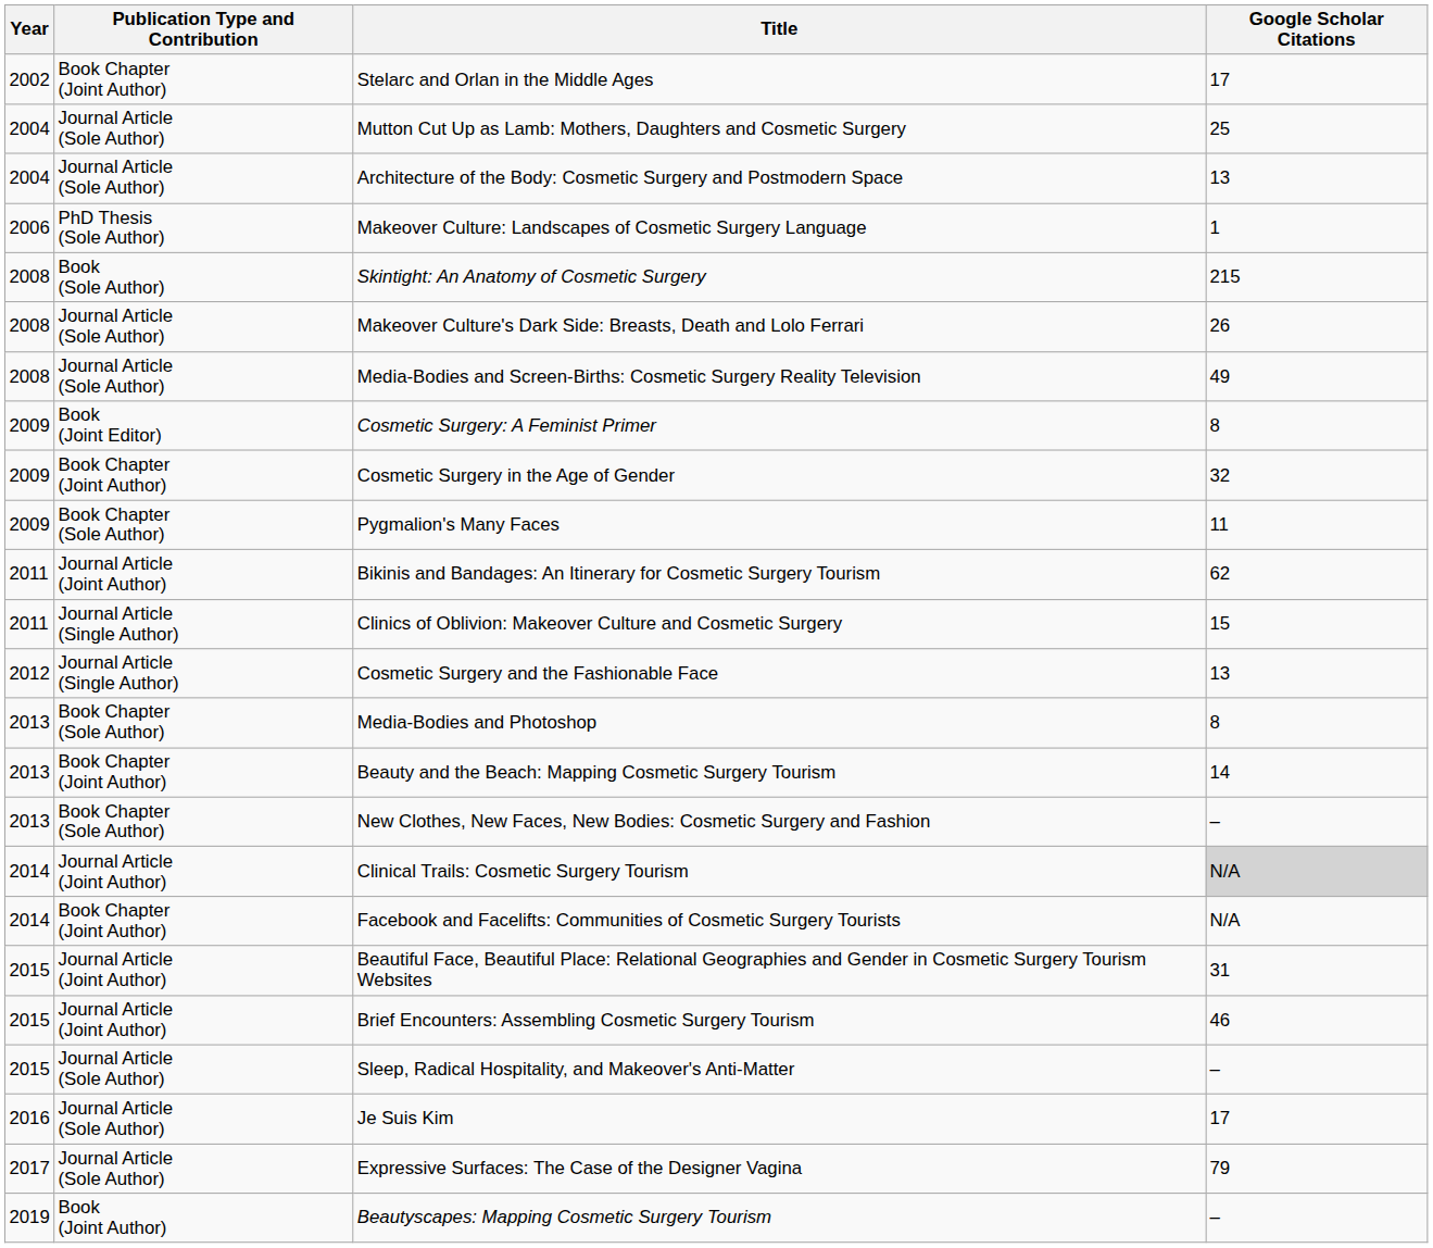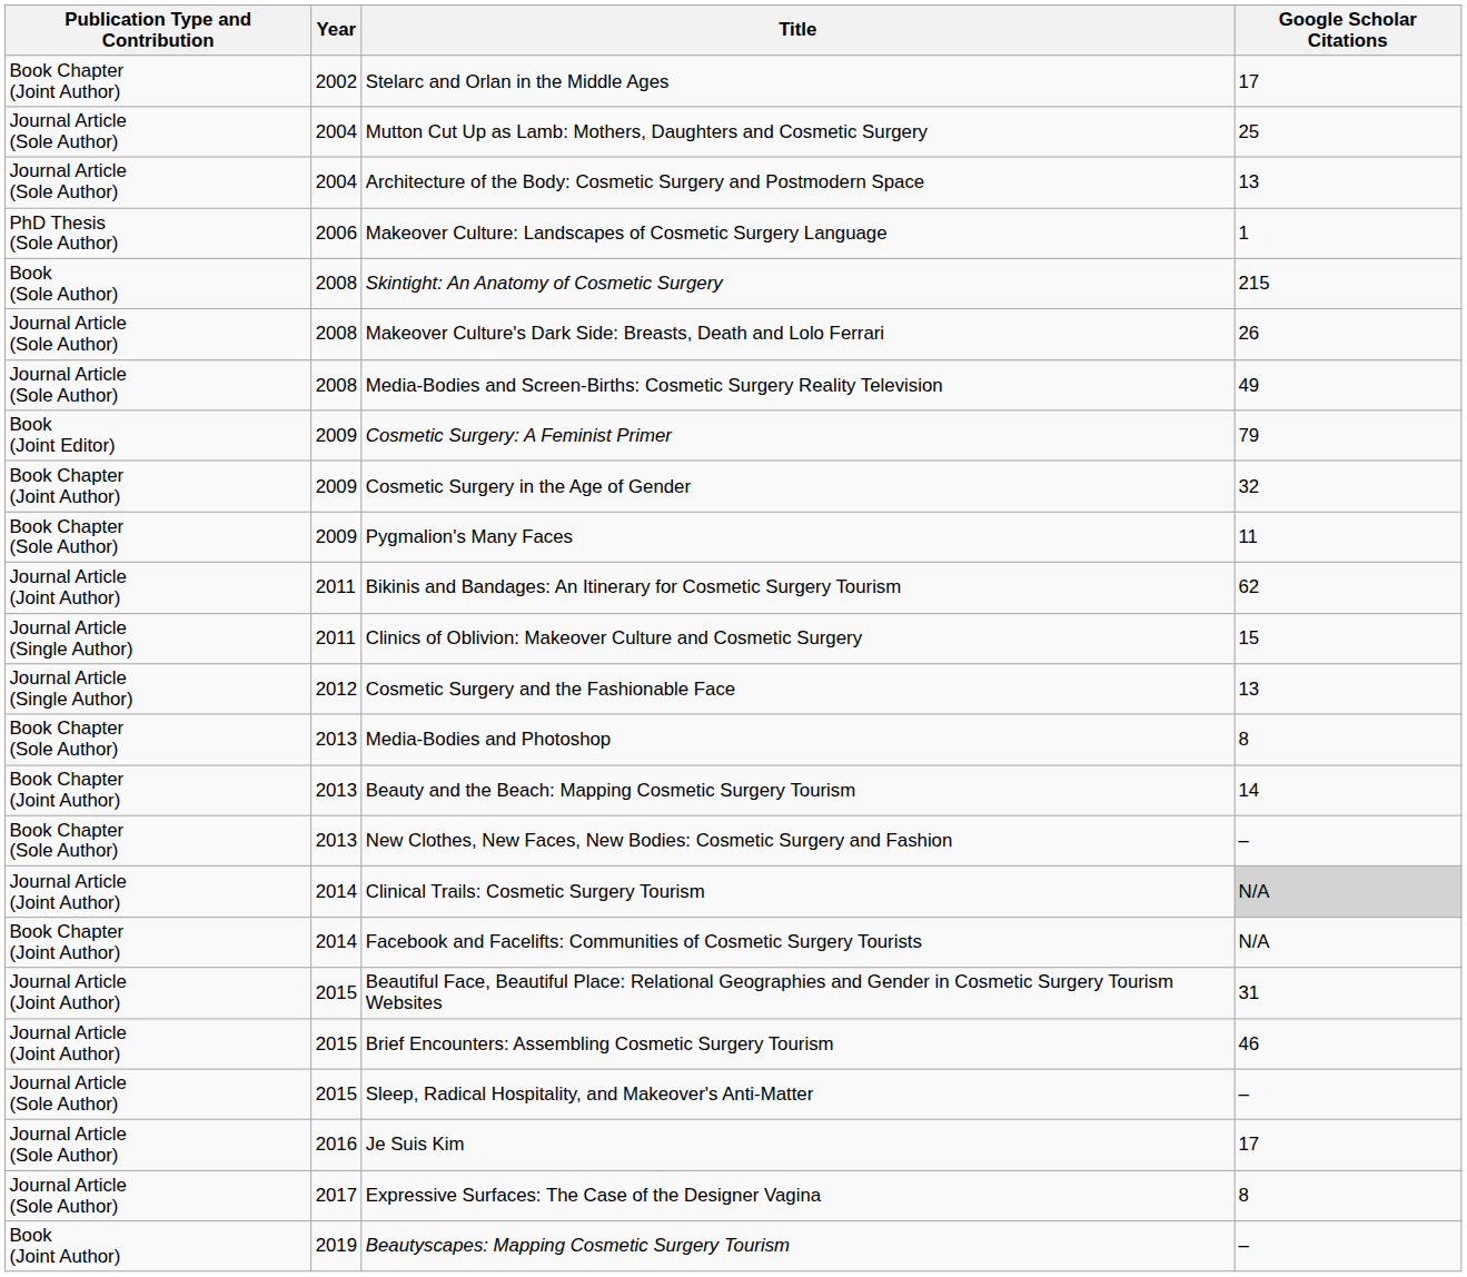 <table class="wikitable sortable">
 <tr>
+<th>Publication Type and Contribution</th>
 <th>Year</th>
-<th>Publication Type and Contribution</th>
 <th>Title</th>
 <th>Google Scholar Citations</th>
 </tr>
 <tr>
+<td>Book Chapter<br>(Joint Author)</td>
 <td>2002</td>
-<td>Book Chapter<br>(Joint Author)</td>
 <td>Stelarc and Orlan in the Middle Ages</td>
 <td>17</td>
 </tr>
 <tr>
+<td>Journal Article<br>(Sole Author)</td>
 <td>2004</td>
-<td>Journal Article<br>(Sole Author)</td>
 <td>Mutton Cut Up as Lamb: Mothers, Daughters and Cosmetic Surgery</td>
 <td>25</td>
 </tr>
 <tr>
+<td>Journal Article<br>(Sole Author)</td>
 <td>2004</td>
-<td>Journal Article<br>(Sole Author)</td>
 <td>Architecture of the Body: Cosmetic Surgery and Postmodern Space</td>
 <td>13</td>
 </tr>
 <tr>
+<td>PhD Thesis<br>(Sole Author)</td>
 <td>2006</td>
-<td>PhD Thesis<br>(Sole Author)</td>
 <td>Makeover Culture: Landscapes of Cosmetic Surgery Language</td>
 <td>1</td>
 </tr>
 <tr>
+<td>Book<br>(Sole Author)</td>
 <td>2008</td>
-<td>Book<br>(Sole Author)</td>
 <td><em>Skintight: An Anatomy of Cosmetic Surgery</em></td>
 <td>215</td>
 </tr>
 <tr>
+<td>Journal Article<br>(Sole Author)</td>
 <td>2008</td>
-<td>Journal Article<br>(Sole Author)</td>
 <td>Makeover Culture's Dark Side: Breasts, Death and Lolo Ferrari</td>
 <td>26</td>
 </tr>
 <tr>
+<td>Journal Article<br>(Sole Author)</td>
 <td>2008</td>
-<td>Journal Article<br>(Sole Author)</td>
 <td>Media-Bodies and Screen-Births: Cosmetic Surgery Reality Television</td>
 <td>49</td>
 </tr>
 <tr>
+<td>Book<br>(Joint Editor)</td>
 <td>2009</td>
-<td>Book<br>(Joint Editor)</td>
 <td><em>Cosmetic Surgery: A Feminist Primer</em></td>
-<td>8</td>
+<td>79</td>
 </tr>
 <tr>
+<td>Book Chapter<br>(Joint Author)</td>
 <td>2009</td>
-<td>Book Chapter<br>(Joint Author)</td>
 <td>Cosmetic Surgery in the Age of Gender</td>
 <td>32</td>
 </tr>
 <tr>
+<td>Book Chapter<br>(Sole Author)</td>
 <td>2009</td>
-<td>Book Chapter<br>(Sole Author)</td>
 <td>Pygmalion's Many Faces</td>
 <td>11</td>
 </tr>
 <tr>
+<td>Journal Article<br>(Joint Author)</td>
 <td>2011</td>
-<td>Journal Article<br>(Joint Author)</td>
 <td>Bikinis and Bandages: An Itinerary for Cosmetic Surgery Tourism</td>
 <td>62</td>
 </tr>
 <tr>
+<td>Journal Article<br>(Single Author)</td>
 <td>2011</td>
-<td>Journal Article<br>(Single Author)</td>
 <td>Clinics of Oblivion: Makeover Culture and Cosmetic Surgery</td>
 <td>15</td>
 </tr>
 <tr>
+<td>Journal Article<br>(Single Author)</td>
 <td>2012</td>
-<td>Journal Article<br>(Single Author)</td>
 <td>Cosmetic Surgery and the Fashionable Face</td>
 <td>13</td>
 </tr>
 <tr>
+<td>Book Chapter<br>(Sole Author)</td>
 <td>2013</td>
-<td>Book Chapter<br>(Sole Author)</td>
 <td>Media-Bodies and Photoshop</td>
 <td>8</td>
 </tr>
 <tr>
+<td>Book Chapter<br>(Joint Author)</td>
 <td>2013</td>
-<td>Book Chapter<br>(Joint Author)</td>
 <td>Beauty and the Beach: Mapping Cosmetic Surgery Tourism</td>
 <td>14</td>
 </tr>
 <tr>
+<td>Book Chapter<br>(Sole Author)</td>
 <td>2013</td>
-<td>Book Chapter<br>(Sole Author)</td>
 <td>New Clothes, New Faces, New Bodies: Cosmetic Surgery and Fashion</td>
 <td>–</td>
 </tr>
 <tr>
+<td>Journal Article<br>(Joint Author)</td>
 <td>2014</td>
-<td>Journal Article<br>(Joint Author)</td>
 <td>Clinical Trails: Cosmetic Surgery Tourism</td>
 <td style="background: lightgrey;">N/A</td>
 </tr>
 <tr>
+<td>Book Chapter<br>(Joint Author)</td>
 <td>2014</td>
-<td>Book Chapter<br>(Joint Author)</td>
 <td>Facebook and Facelifts: Communities of Cosmetic Surgery Tourists</td>
 <td>N/A</td>
 </tr>
 <tr>
+<td>Journal Article<br>(Joint Author)</td>
 <td>2015</td>
-<td>Journal Article<br>(Joint Author)</td>
 <td>Beautiful Face, Beautiful Place: Relational Geographies and Gender in Cosmetic Surgery Tourism Websites</td>
 <td>31</td>
 </tr>
 <tr>
+<td>Journal Article<br>(Joint Author)</td>
 <td>2015</td>
-<td>Journal Article<br>(Joint Author)</td>
 <td>Brief Encounters: Assembling Cosmetic Surgery Tourism</td>
 <td>46</td>
 </tr>
 <tr>
+<td>Journal Article<br>(Sole Author)</td>
 <td>2015</td>
-<td>Journal Article<br>(Sole Author)</td>
 <td>Sleep, Radical Hospitality, and Makeover's Anti-Matter</td>
 <td>–</td>
 </tr>
 <tr>
+<td>Journal Article<br>(Sole Author)</td>
 <td>2016</td>
-<td>Journal Article<br>(Sole Author)</td>
 <td>Je Suis Kim</td>
 <td>17</td>
 </tr>
 <tr>
+<td>Journal Article<br>(Sole Author)</td>
 <td>2017</td>
-<td>Journal Article<br>(Sole Author)</td>
 <td>Expressive Surfaces: The Case of the Designer Vagina</td>
-<td>79</td>
+<td>8</td>
 </tr>
 <tr>
+<td>Book<br>(Joint Author)</td>
 <td>2019</td>
-<td>Book<br>(Joint Author)</td>
 <td><em>Beautyscapes: Mapping Cosmetic Surgery Tourism</em></td>
 <td>–</td>
 </tr>
 </table>
